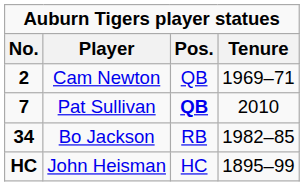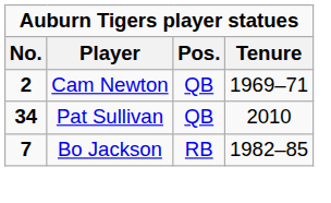 <table class="wikitable sortable" style="text-align:center">
 <tr>
 <td colspan="4" style=><strong>Auburn Tigers player statues</strong></td>
 </tr>
 <tr>
 <th style=>No.</th>
 <th style=>Player</th>
 <th style=>Pos.</th>
 <th style=>Tenure</th>
 </tr>
 <tr>
 <td><strong>2</strong></td>
 <td align=center><a href='#'>Cam Newton</a></td>
 <td><a href='#'>QB</a></td>
 <td>1969–71</td>
 </tr>
 <tr>
-<td><strong>7</strong></td>
+<td><strong>34</strong></td>
 <td align=center><a href='#'>Pat Sullivan</a></td>
-<td><strong><a href='#'>QB</a></strong></td>
+<td><a href='#'>QB</a></td>
 <td>2010</td>
 </tr>
 <tr>
-<td><strong>34</strong></td>
+<td><strong>7</strong></td>
 <td align=center><a href='#'>Bo Jackson</a></td>
 <td><a href='#'>RB</a></td>
 <td>1982–85</td>
 </tr>
-<tr>
-<td><strong>HC</strong></td>
-<td align=center><a href='#'>John Heisman</a></td>
-<td><a href='#'>HC</a></td>
-<td>1895–99</td>
-</tr>
 </table>
